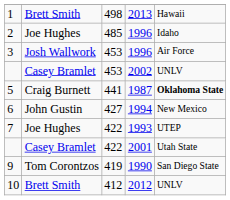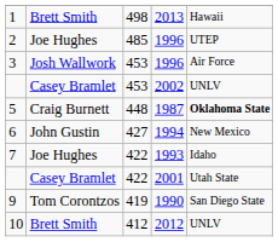 <table class="wikitable">
 <tr>
 </tr>
 <tr>
 <td>1</td>
 <td><a href='#'>Brett Smith</a></td>
 <td>498</td>
 <td><a href='#'>2013</a></td>
 <td style="font-size:80%;">Hawaii</td>
 </tr>
 <tr>
 <td>2</td>
 <td>Joe Hughes</td>
 <td>485</td>
 <td><a href='#'>1996</a></td>
-<td style="font-size:80%;">Idaho</td>
+<td style="font-size:80%;">UTEP</td>
 </tr>
 <tr>
 <td>3</td>
 <td><a href='#'>Josh Wallwork</a></td>
 <td>453</td>
 <td><a href='#'>1996</a></td>
 <td style="font-size:80%;">Air Force</td>
 </tr>
 <tr>
 <td></td>
 <td><a href='#'>Casey Bramlet</a></td>
 <td>453</td>
 <td><a href='#'>2002</a></td>
 <td style="font-size:80%;">UNLV</td>
 </tr>
 <tr>
 <td>5</td>
 <td>Craig Burnett</td>
-<td>441</td>
+<td>448</td>
 <td><a href='#'>1987</a></td>
 <td style="font-size:80%;"><strong>Oklahoma State</strong></td>
 </tr>
 <tr>
 <td>6</td>
 <td>John Gustin</td>
 <td>427</td>
 <td><a href='#'>1994</a></td>
 <td style="font-size:80%;">New Mexico</td>
 </tr>
 <tr>
 <td>7</td>
 <td>Joe Hughes</td>
 <td>422</td>
 <td><a href='#'>1993</a></td>
-<td style="font-size:80%;">UTEP</td>
+<td style="font-size:80%;">Idaho</td>
 </tr>
 <tr>
 <td></td>
 <td><a href='#'>Casey Bramlet</a></td>
 <td>422</td>
 <td><a href='#'>2001</a></td>
 <td style="font-size:80%;">Utah State</td>
 </tr>
 <tr>
 <td>9</td>
 <td>Tom Corontzos</td>
 <td>419</td>
 <td><a href='#'>1990</a></td>
 <td style="font-size:80%;">San Diego State</td>
 </tr>
 <tr>
 <td>10</td>
 <td><a href='#'>Brett Smith</a></td>
 <td>412</td>
 <td><a href='#'>2012</a></td>
 <td style="font-size:80%;">UNLV</td>
 </tr>
 </table>
